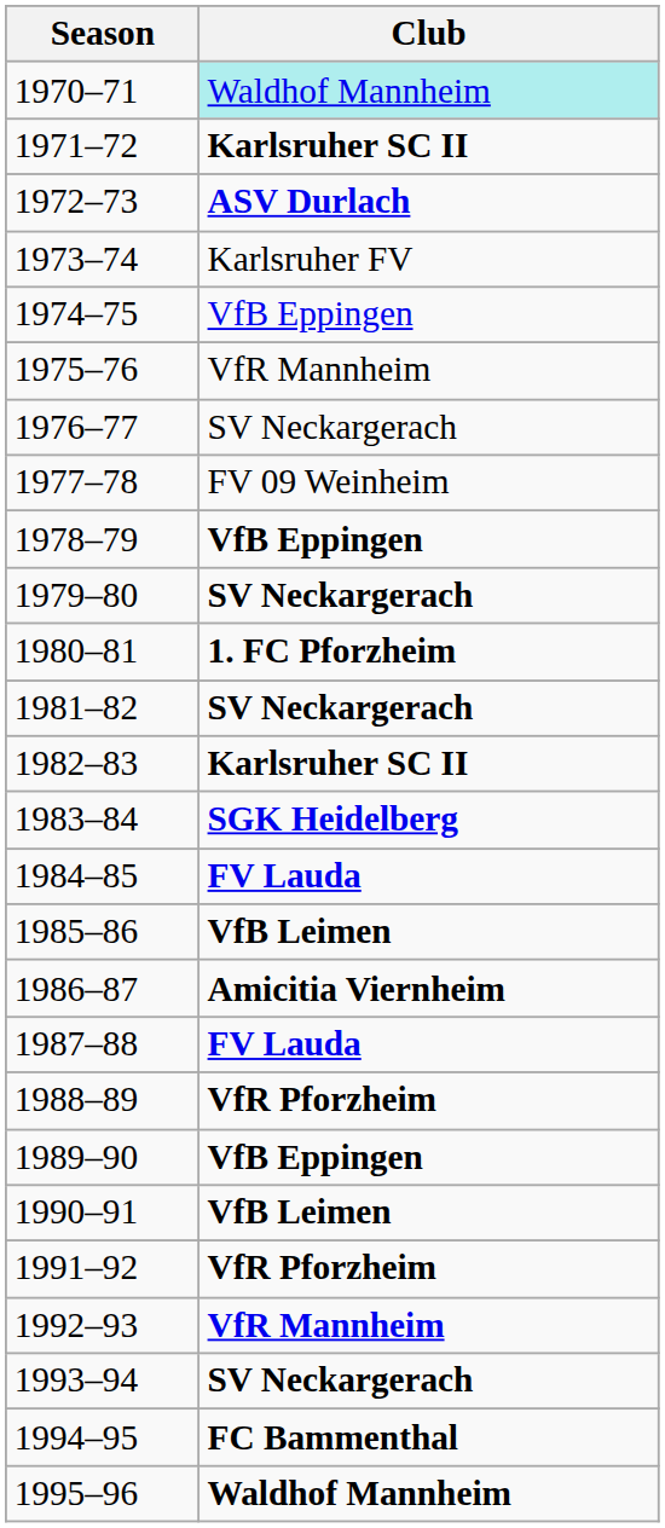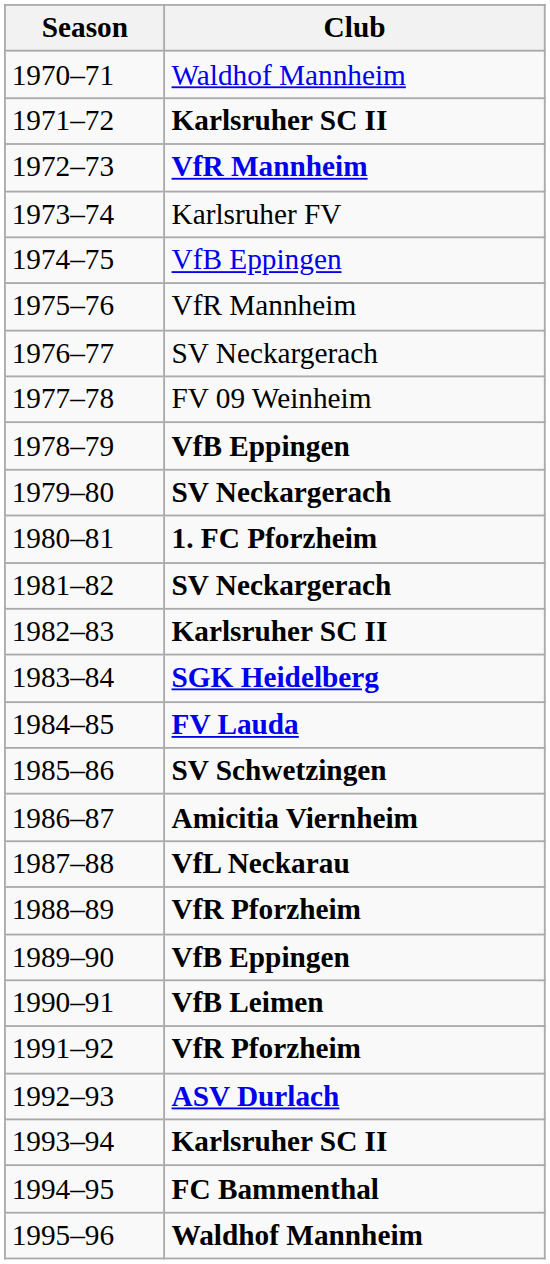 <table class="wikitable">
 <tr align="center" bgcolor="#dfdfdf">
 <th width="80">Season</th>
 <th width="200">Club</th>
 </tr>
 <tr>
 <td>1970–71</td>
-<td style="background: paleturquoise;"><a href='#'>Waldhof Mannheim</a></td>
+<td><a href='#'>Waldhof Mannheim</a></td>
 </tr>
 <tr>
 <td>1971–72</td>
 <td><strong>Karlsruher SC II</strong></td>
 </tr>
 <tr>
 <td>1972–73</td>
-<td><strong><a href='#'>ASV Durlach</a></strong></td>
+<td><strong><a href='#'>VfR Mannheim</a></strong></td>
 </tr>
 <tr>
 <td>1973–74</td>
 <td>Karlsruher FV</td>
 </tr>
 <tr>
 <td>1974–75</td>
 <td><a href='#'>VfB Eppingen</a></td>
 </tr>
 <tr>
 <td>1975–76</td>
 <td>VfR Mannheim</td>
 </tr>
 <tr>
 <td>1976–77</td>
 <td>SV Neckargerach</td>
 </tr>
 <tr>
 <td>1977–78</td>
 <td>FV 09 Weinheim</td>
 </tr>
 <tr>
 <td>1978–79</td>
 <td><strong>VfB Eppingen</strong></td>
 </tr>
 <tr>
 <td>1979–80</td>
 <td><strong>SV Neckargerach</strong></td>
 </tr>
 <tr>
 <td>1980–81</td>
 <td><strong>1. FC Pforzheim</strong></td>
 </tr>
 <tr>
 <td>1981–82</td>
 <td><strong>SV Neckargerach</strong></td>
 </tr>
 <tr>
 <td>1982–83</td>
 <td><strong>Karlsruher SC II</strong></td>
 </tr>
 <tr>
 <td>1983–84</td>
 <td><strong><a href='#'>SGK Heidelberg</a></strong></td>
 </tr>
 <tr>
 <td>1984–85</td>
 <td><strong><a href='#'>FV Lauda</a></strong></td>
 </tr>
 <tr>
 <td>1985–86</td>
-<td><strong>VfB Leimen</strong></td>
+<td><strong>SV Schwetzingen</strong></td>
 </tr>
 <tr>
 <td>1986–87</td>
 <td><strong>Amicitia Viernheim</strong></td>
 </tr>
 <tr>
 <td>1987–88</td>
-<td><strong><a href='#'>FV Lauda</a></strong></td>
+<td><strong>VfL Neckarau</strong></td>
 </tr>
 <tr>
 <td>1988–89</td>
 <td><strong>VfR Pforzheim</strong></td>
 </tr>
 <tr>
 <td>1989–90</td>
 <td><strong>VfB Eppingen</strong></td>
 </tr>
 <tr>
 <td>1990–91</td>
 <td><strong>VfB Leimen</strong></td>
 </tr>
 <tr>
 <td>1991–92</td>
 <td><strong>VfR Pforzheim</strong></td>
 </tr>
 <tr>
 <td>1992–93</td>
-<td><strong><a href='#'>VfR Mannheim</a></strong></td>
+<td><strong><a href='#'>ASV Durlach</a></strong></td>
 </tr>
 <tr>
 <td>1993–94</td>
-<td><strong>SV Neckargerach</strong></td>
+<td><strong>Karlsruher SC II</strong></td>
 </tr>
 <tr>
 <td>1994–95</td>
 <td><strong>FC Bammenthal</strong></td>
 </tr>
 <tr>
 <td>1995–96</td>
 <td><strong>Waldhof Mannheim</strong></td>
 </tr>
 </table>
